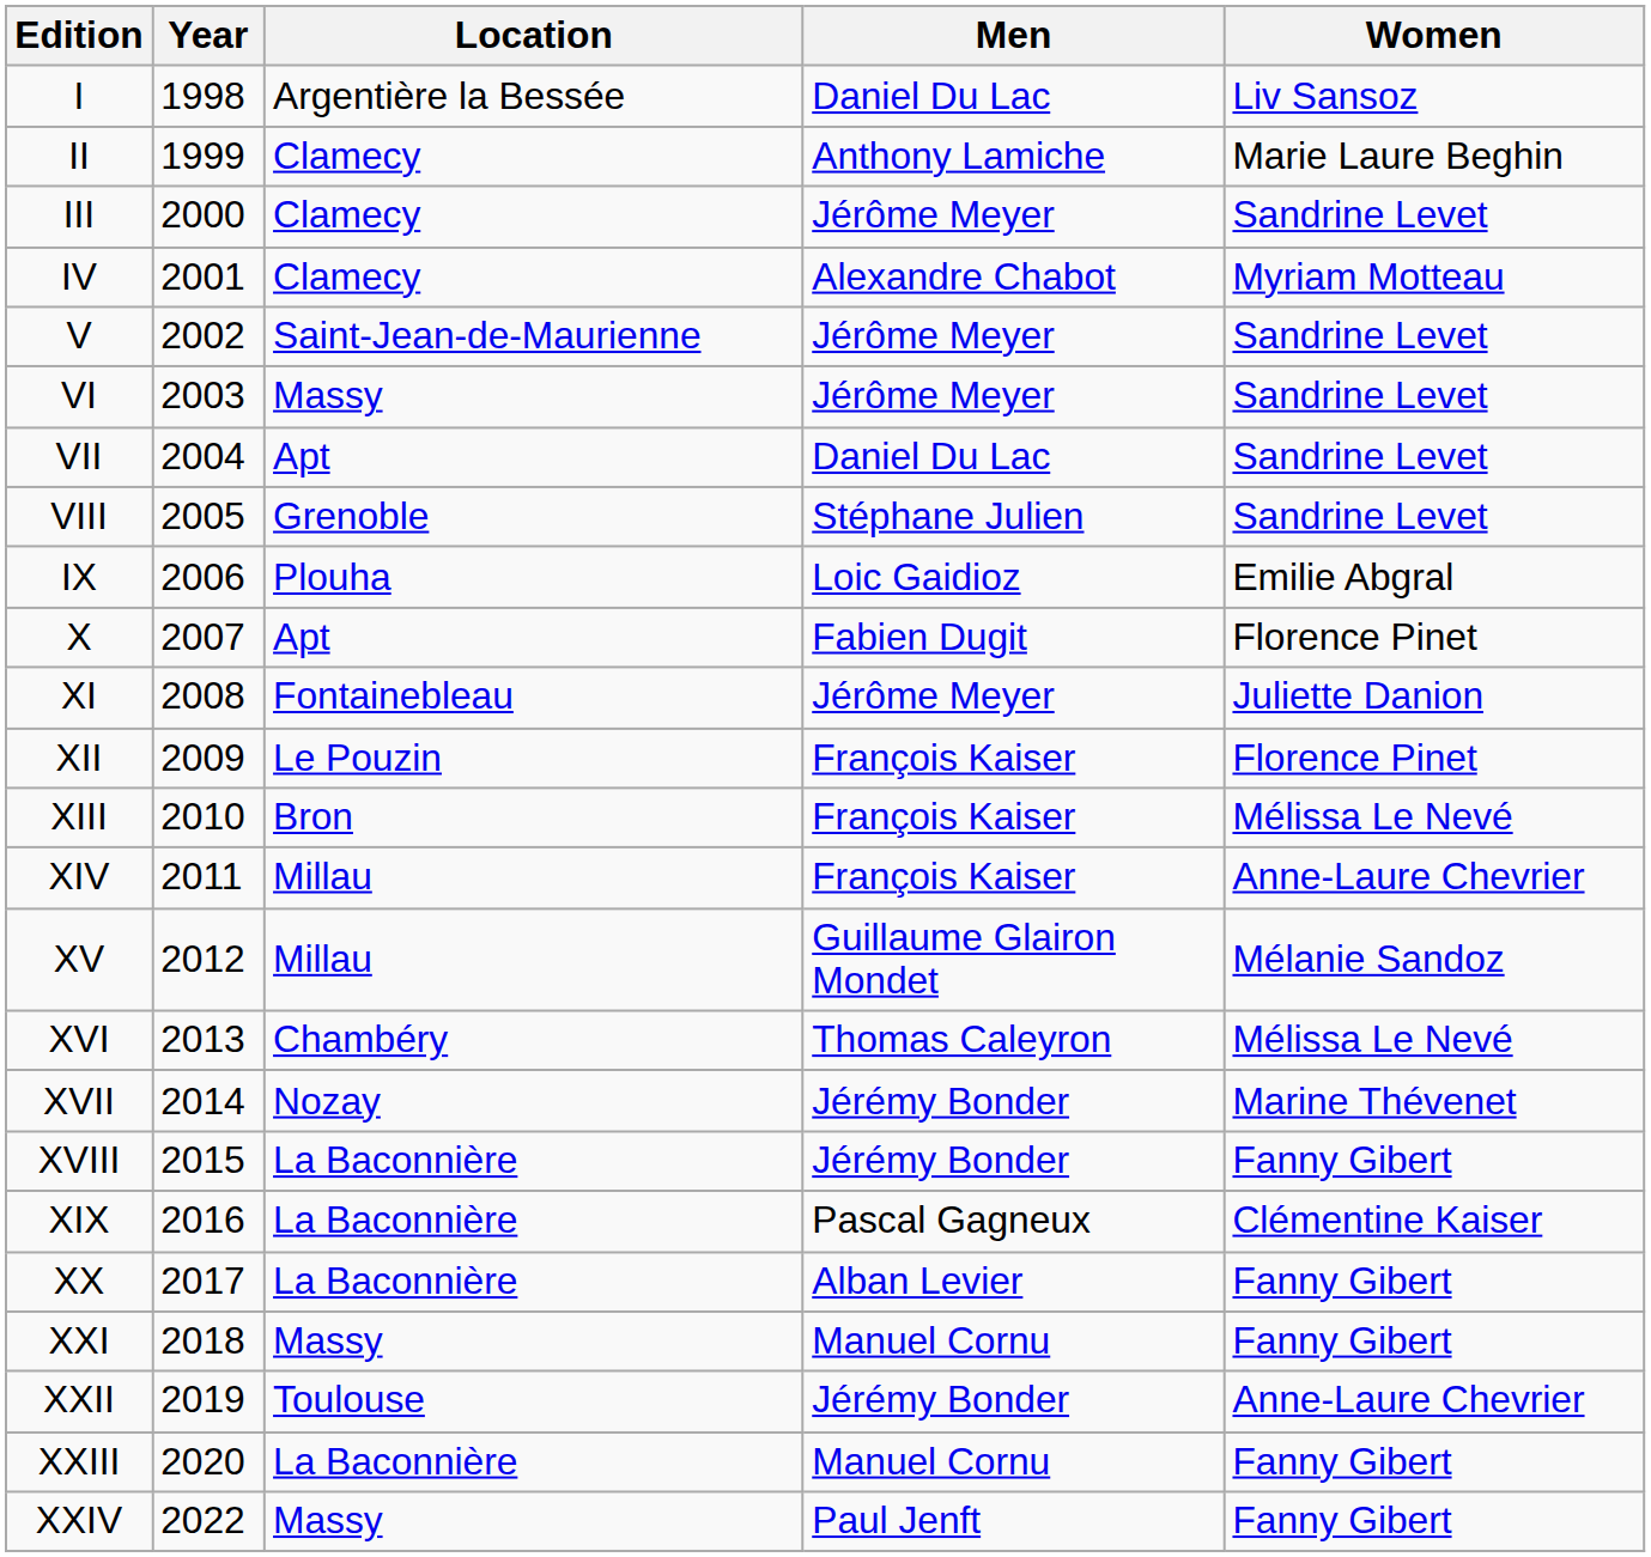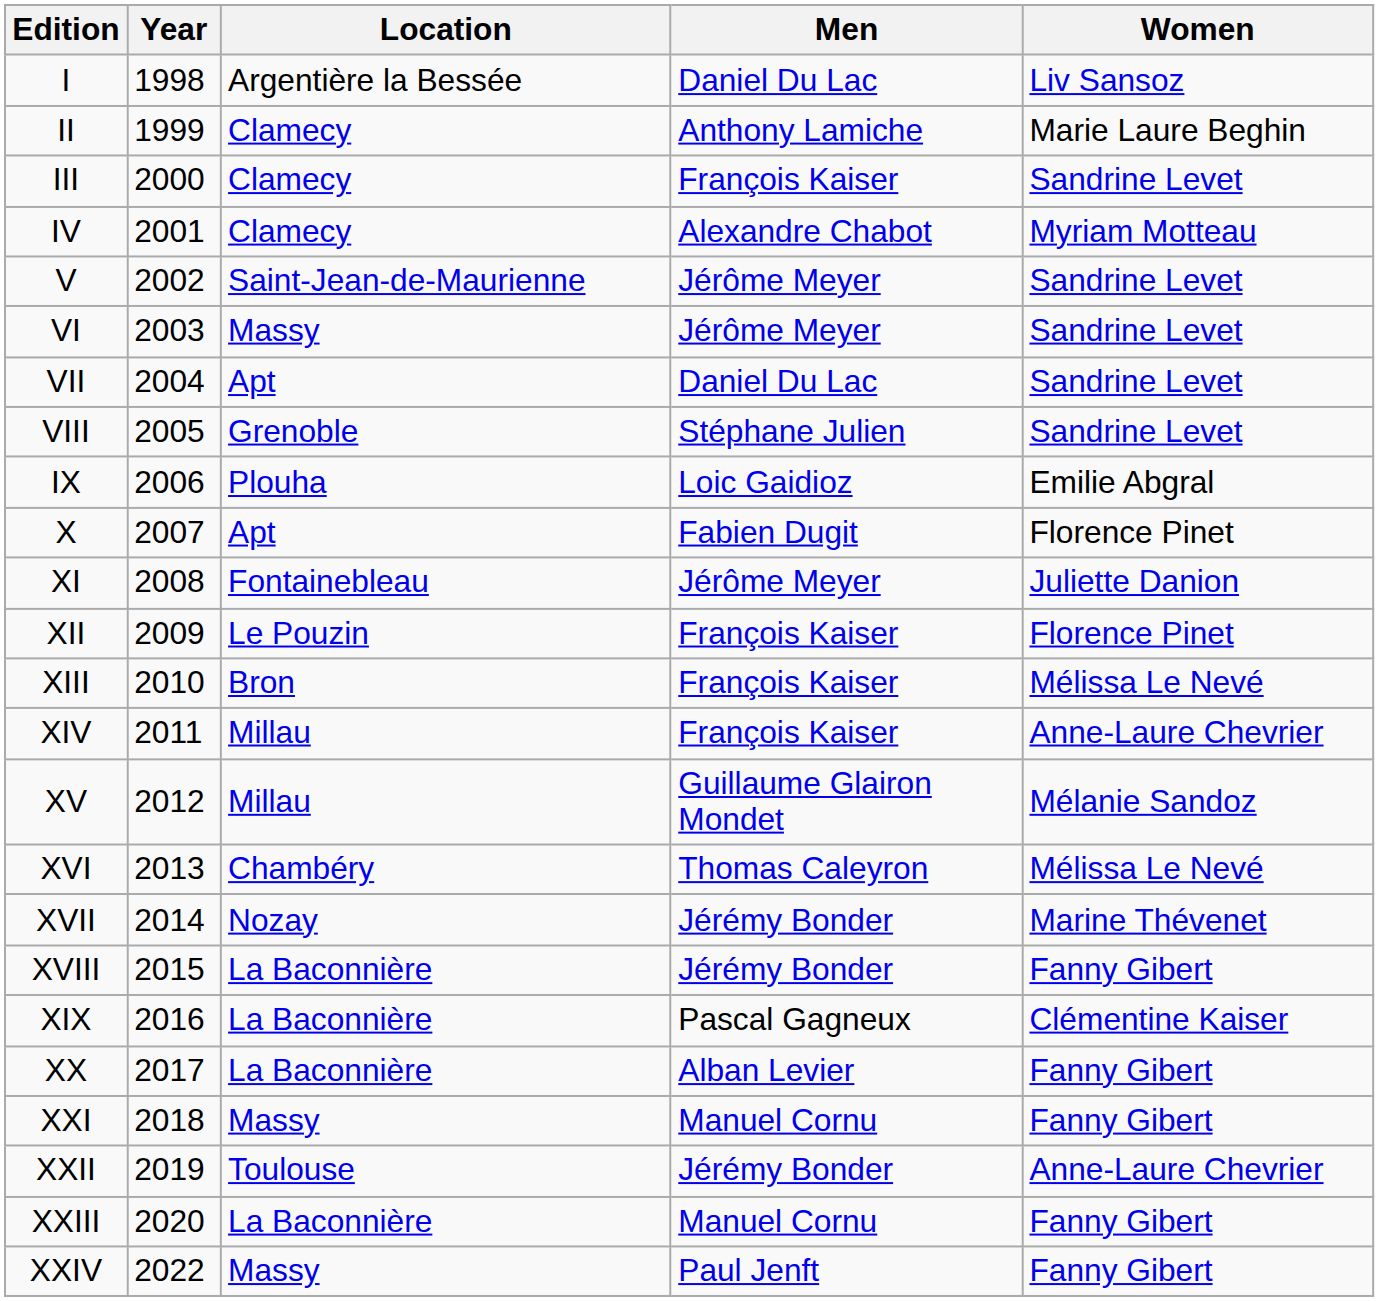 <table class="wikitable">
 <tr>
 <th style="width:40px">Edition</th>
 <th style="width:40px">Year</th>
 <th style="width:220px">Location</th>
 <th style="width:170px">Men</th>
 <th style="width:170px">Women</th>
 </tr>
 <tr>
 <td align="center">I</td>
 <td>1998</td>
 <td>Argentière la Bessée</td>
 <td><a href='#'>Daniel Du Lac</a></td>
 <td><a href='#'>Liv Sansoz</a></td>
 </tr>
 <tr>
 <td align="center">II</td>
 <td>1999</td>
 <td><a href='#'>Clamecy</a></td>
 <td><a href='#'>Anthony Lamiche</a></td>
 <td>Marie Laure Beghin</td>
 </tr>
 <tr>
 <td align="center">III</td>
 <td>2000</td>
 <td><a href='#'>Clamecy</a></td>
-<td><a href='#'>Jérôme Meyer</a></td>
+<td><a href='#'>François Kaiser</a></td>
 <td><a href='#'>Sandrine Levet</a></td>
 </tr>
 <tr>
 <td align="center">IV</td>
 <td>2001</td>
 <td><a href='#'>Clamecy</a></td>
 <td><a href='#'>Alexandre Chabot</a></td>
 <td><a href='#'>Myriam Motteau</a></td>
 </tr>
 <tr>
 <td align="center">V</td>
 <td>2002</td>
 <td><a href='#'>Saint-Jean-de-Maurienne</a></td>
 <td><a href='#'>Jérôme Meyer</a></td>
 <td><a href='#'>Sandrine Levet</a></td>
 </tr>
 <tr>
 <td align="center">VI</td>
 <td>2003</td>
 <td><a href='#'>Massy</a></td>
 <td><a href='#'>Jérôme Meyer</a></td>
 <td><a href='#'>Sandrine Levet</a></td>
 </tr>
 <tr>
 <td align="center">VII</td>
 <td>2004</td>
 <td><a href='#'>Apt</a></td>
 <td><a href='#'>Daniel Du Lac</a></td>
 <td><a href='#'>Sandrine Levet</a></td>
 </tr>
 <tr>
 <td align="center">VIII</td>
 <td>2005</td>
 <td><a href='#'>Grenoble</a></td>
 <td><a href='#'>Stéphane Julien</a></td>
 <td><a href='#'>Sandrine Levet</a></td>
 </tr>
 <tr>
 <td align="center">IX</td>
 <td>2006</td>
 <td><a href='#'>Plouha</a></td>
 <td><a href='#'>Loic Gaidioz</a></td>
 <td>Emilie Abgral</td>
 </tr>
 <tr>
 <td align="center">X</td>
 <td>2007</td>
 <td><a href='#'>Apt</a></td>
 <td><a href='#'>Fabien Dugit</a></td>
 <td>Florence Pinet</td>
 </tr>
 <tr>
 <td align="center">XI</td>
 <td>2008</td>
 <td><a href='#'>Fontainebleau</a></td>
 <td><a href='#'>Jérôme Meyer</a></td>
 <td><a href='#'>Juliette Danion</a></td>
 </tr>
 <tr>
 <td align="center">XII</td>
 <td>2009</td>
 <td><a href='#'>Le Pouzin</a></td>
 <td><a href='#'>François Kaiser</a></td>
 <td><a href='#'>Florence Pinet</a></td>
 </tr>
 <tr>
 <td align="center">XIII</td>
 <td>2010</td>
 <td><a href='#'>Bron</a></td>
 <td><a href='#'>François Kaiser</a></td>
 <td><a href='#'>Mélissa Le Nevé</a></td>
 </tr>
 <tr>
 <td align="center">XIV</td>
 <td>2011</td>
 <td><a href='#'>Millau</a></td>
 <td><a href='#'>François Kaiser</a></td>
 <td><a href='#'>Anne-Laure Chevrier</a></td>
 </tr>
 <tr>
 <td align="center">XV</td>
 <td>2012</td>
 <td><a href='#'>Millau</a></td>
 <td><a href='#'>Guillaume Glairon Mondet</a></td>
 <td><a href='#'>Mélanie Sandoz</a></td>
 </tr>
 <tr>
 <td align="center">XVI</td>
 <td>2013</td>
 <td><a href='#'>Chambéry</a></td>
 <td><a href='#'>Thomas Caleyron</a></td>
 <td><a href='#'>Mélissa Le Nevé</a></td>
 </tr>
 <tr>
 <td align="center">XVII</td>
 <td>2014</td>
 <td><a href='#'>Nozay</a></td>
 <td><a href='#'>Jérémy Bonder</a></td>
 <td><a href='#'>Marine Thévenet</a></td>
 </tr>
 <tr>
 <td align="center">XVIII</td>
 <td>2015</td>
 <td><a href='#'>La Baconnière</a></td>
 <td><a href='#'>Jérémy Bonder</a></td>
 <td><a href='#'>Fanny Gibert</a></td>
 </tr>
 <tr>
 <td align="center">XIX</td>
 <td>2016</td>
 <td><a href='#'>La Baconnière</a></td>
 <td>Pascal Gagneux</td>
 <td><a href='#'>Clémentine Kaiser</a></td>
 </tr>
 <tr>
 <td align="center">XX</td>
 <td>2017</td>
 <td><a href='#'>La Baconnière</a></td>
 <td><a href='#'>Alban Levier</a></td>
 <td><a href='#'>Fanny Gibert</a></td>
 </tr>
 <tr>
 <td align="center">XXI</td>
 <td>2018</td>
 <td><a href='#'>Massy</a></td>
 <td><a href='#'>Manuel Cornu</a></td>
 <td><a href='#'>Fanny Gibert</a></td>
 </tr>
 <tr>
 <td align="center">XXII</td>
 <td>2019</td>
 <td><a href='#'>Toulouse</a></td>
 <td><a href='#'>Jérémy Bonder</a></td>
 <td><a href='#'>Anne-Laure Chevrier</a></td>
 </tr>
 <tr>
 <td align="center">XXIII</td>
 <td>2020</td>
 <td><a href='#'>La Baconnière</a></td>
 <td><a href='#'>Manuel Cornu</a></td>
 <td><a href='#'>Fanny Gibert</a></td>
 </tr>
 <tr>
 <td align="center">XXIV</td>
 <td>2022</td>
 <td><a href='#'>Massy</a></td>
 <td><a href='#'>Paul Jenft</a></td>
 <td><a href='#'>Fanny Gibert</a></td>
 </tr>
 </table>
